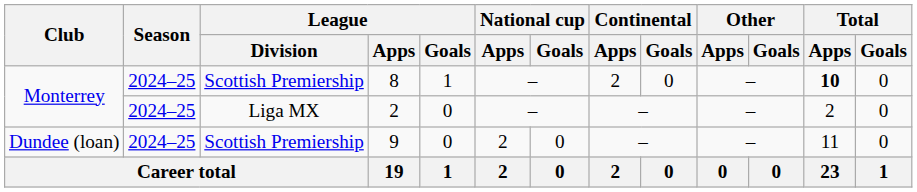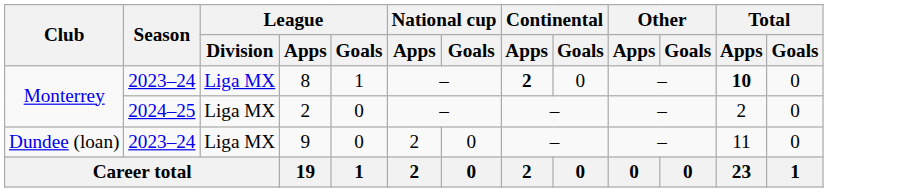 <table class=wikitable style=text-align:center>
 <tr>
 <th rowspan="2">Club</th>
 <th rowspan="2">Season</th>
 <th colspan="3">League</th>
 <th colspan="2">National cup</th>
 <th colspan="2">Continental</th>
 <th colspan="2">Other</th>
 <th colspan="2">Total</th>
 </tr>
 <tr>
 <th>Division</th>
 <th>Apps</th>
 <th>Goals</th>
 <th>Apps</th>
 <th>Goals</th>
 <th>Apps</th>
 <th>Goals</th>
 <th>Apps</th>
 <th>Goals</th>
 <th>Apps</th>
 <th>Goals</th>
 </tr>
 <tr>
 <td rowspan="2"><a href='#'>Monterrey</a></td>
-<td><a href='#'>2024–25</a></td>
-<td rowspan="1"><a href='#'>Scottish Premiership</a></td>
+<td><a href='#'>2023–24</a></td>
+<td rowspan="1"><a href='#'>Liga MX</a></td>
 <td>8</td>
 <td>1</td>
 <td colspan="2">–</td>
-<td>2</td>
+<td><strong>2</strong></td>
 <td>0</td>
 <td colspan="2">–</td>
 <td><strong>10</strong></td>
 <td>0</td>
 </tr>
 <tr>
 <td><a href='#'>2024–25</a></td>
 <td rowspan="1">Liga MX</td>
 <td>2</td>
 <td>0</td>
 <td colspan="2">–</td>
 <td colspan="2">–</td>
 <td colspan="2">–</td>
 <td>2</td>
 <td>0</td>
 </tr>
 <tr>
 <td rowspan="1"><a href='#'>Dundee</a> (loan)</td>
-<td><a href='#'>2024–25</a></td>
-<td rowspan="1"><a href='#'>Scottish Premiership</a></td>
+<td><a href='#'>2023–24</a></td>
+<td rowspan="1">Liga MX</td>
 <td>9</td>
 <td>0</td>
 <td>2</td>
 <td>0</td>
 <td colspan="2">–</td>
 <td colspan="2">–</td>
 <td>11</td>
 <td>0</td>
 </tr>
 <tr>
 <th colspan="3"><strong>Career total</strong></th>
 <th>19</th>
 <th>1</th>
 <th>2</th>
 <th>0</th>
 <th>2</th>
 <th>0</th>
 <th>0</th>
 <th>0</th>
 <th>23</th>
 <th>1</th>
 </tr>
 </table>
